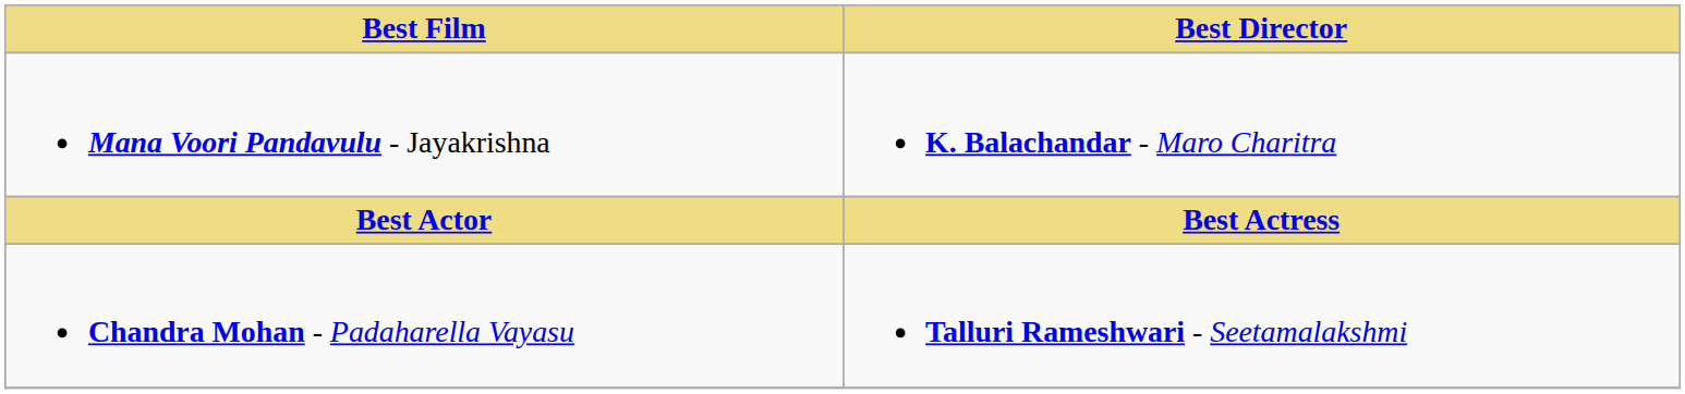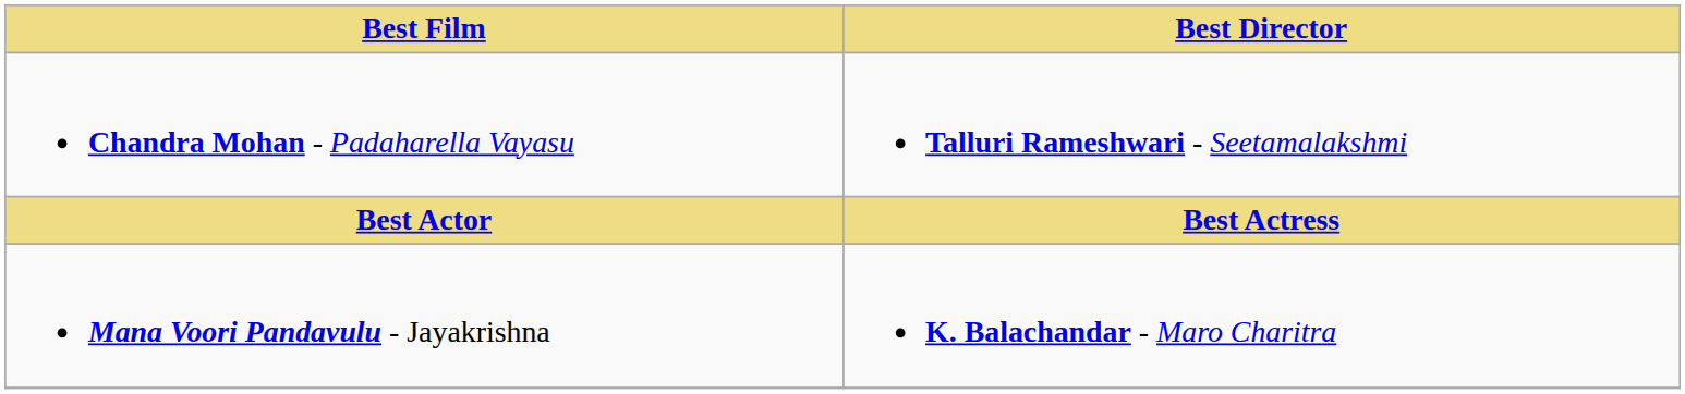 <table class="wikitable" width=100% |>
 <tr>
 <th !  style="background:#eedd82; text-align:center; width:50%;"><a href='#'>Best Film</a></th>
 <th !  style="background:#eedd82; text-align:center; width:50%;"><a href='#'>Best Director</a></th>
 </tr>
 <tr>
-<td valign="top"><br><ul><li><strong><em><a href='#'>Mana Voori Pandavulu</a></em></strong> - Jayakrishna</li></ul></td>
-<td valign="top"><br><ul><li><strong><a href='#'>K. Balachandar</a></strong> - <em><a href='#'>Maro Charitra</a></em></li></ul></td>
+<td valign="top"><br><ul><li><strong><a href='#'>Chandra Mohan</a></strong> - <em><a href='#'>Padaharella Vayasu</a></em></li></ul></td>
+<td valign="top"><br><ul><li><strong><a href='#'>Talluri Rameshwari</a></strong> - <em><a href='#'>Seetamalakshmi</a></em></li></ul></td>
 </tr>
 <tr>
 <th !  style="background:#eedd82; text-align:center; width:50%;"><a href='#'>Best Actor</a></th>
 <th !  style="background:#eedd82; text-align:center; width:50%;"><a href='#'>Best Actress</a></th>
 </tr>
 <tr>
-<td valign="top"><br><ul><li><strong><a href='#'>Chandra Mohan</a></strong> - <em><a href='#'>Padaharella Vayasu</a></em></li></ul></td>
-<td valign="top"><br><ul><li><strong><a href='#'>Talluri Rameshwari</a></strong> - <em><a href='#'>Seetamalakshmi</a></em></li></ul></td>
+<td valign="top"><br><ul><li><strong><em><a href='#'>Mana Voori Pandavulu</a></em></strong> - Jayakrishna</li></ul></td>
+<td valign="top"><br><ul><li><strong><a href='#'>K. Balachandar</a></strong> - <em><a href='#'>Maro Charitra</a></em></li></ul></td>
 </tr>
 <tr>
 </tr>
 </table>
